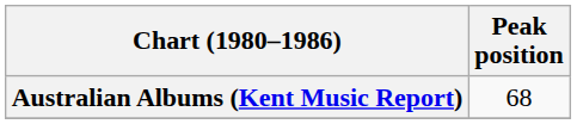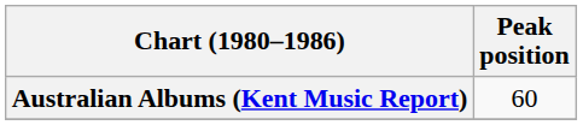 <table class="wikitable sortable plainrowheaders" style="text-align:center">
 <tr>
 <th scope="col">Chart (1980–1986)</th>
 <th scope="col">Peak<br>position</th>
 </tr>
 <tr>
 <th scope="row">Australian Albums (<a href='#'>Kent Music Report</a>)</th>
-<td>68</td>
+<td>60</td>
 </tr>
 <tr>
 </tr>
 <tr>
 </tr>
 </table>
